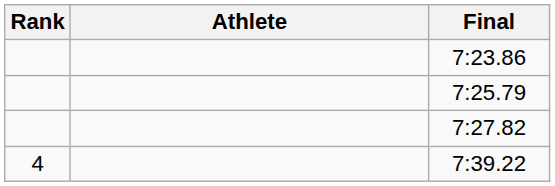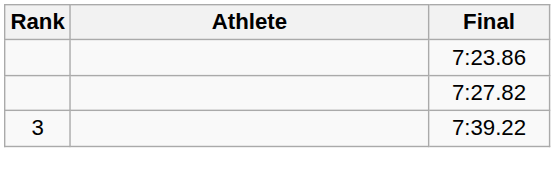 <table class=wikitable style="text-align:center">
 <tr>
 <th width=40>Rank</th>
 <th width=250>Athlete</th>
 <th width=80>Final</th>
 </tr>
 <tr>
 <td></td>
 <td align=left></td>
 <td>7:23.86</td>
 </tr>
 <tr>
 <td></td>
 <td align=left></td>
-<td>7:25.79</td>
-</tr>
-<tr>
-<td></td>
-<td align=left></td>
 <td>7:27.82</td>
 </tr>
 <tr>
-<td>4</td>
+<td>3</td>
 <td align=left></td>
 <td>7:39.22</td>
 </tr>
 </table>
